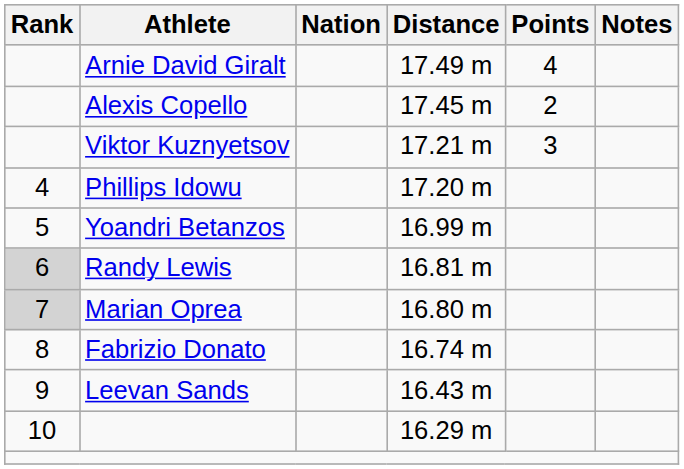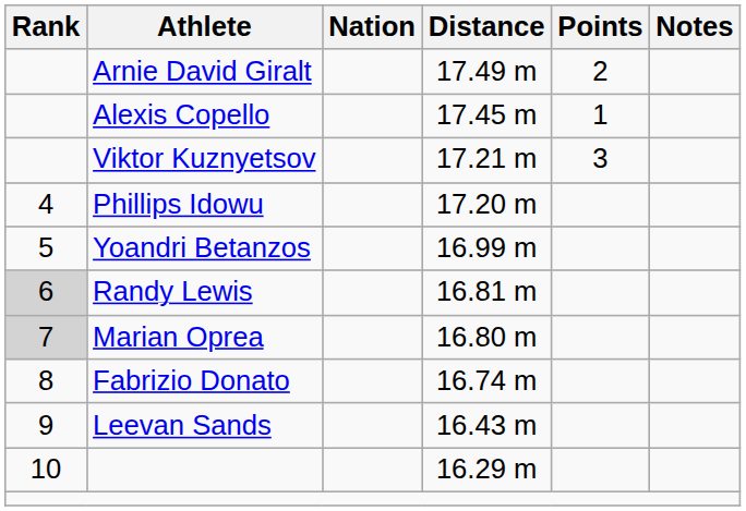 <table class="wikitable mw-datatable sortable" style="text-align:center;">
 <tr>
 <th>Rank</th>
 <th>Athlete</th>
 <th>Nation</th>
 <th>Distance</th>
 <th>Points</th>
 <th>Notes</th>
 </tr>
 <tr>
 <td></td>
 <td align=left><a href='#'>Arnie David Giralt</a></td>
 <td align=left></td>
 <td>17.49 m </td>
-<td>4</td>
+<td>2</td>
 <td></td>
 </tr>
 <tr>
 <td></td>
 <td align=left><a href='#'>Alexis Copello</a></td>
 <td align=left></td>
 <td>17.45 m </td>
-<td>2</td>
+<td>1</td>
 <td></td>
 </tr>
 <tr>
 <td></td>
 <td align=left><a href='#'>Viktor Kuznyetsov</a></td>
 <td align=left></td>
 <td>17.21 m </td>
 <td>3</td>
 <td></td>
 </tr>
 <tr>
 <td>4</td>
 <td align=left><a href='#'>Phillips Idowu</a></td>
 <td align=left></td>
 <td>17.20 m </td>
 <td></td>
 <td></td>
 </tr>
 <tr>
 <td>5</td>
 <td align=left><a href='#'>Yoandri Betanzos</a></td>
 <td align=left></td>
 <td>16.99 m </td>
 <td></td>
 <td></td>
 </tr>
 <tr>
 <td style="background: lightgrey;">6</td>
 <td align=left><a href='#'>Randy Lewis</a></td>
 <td align=left></td>
 <td>16.81 m </td>
 <td></td>
 <td></td>
 </tr>
 <tr>
 <td style="background: lightgrey;">7</td>
 <td align=left><a href='#'>Marian Oprea</a></td>
 <td align=left></td>
 <td>16.80 m </td>
 <td></td>
 <td></td>
 </tr>
 <tr>
 <td>8</td>
 <td align=left><a href='#'>Fabrizio Donato</a></td>
 <td align=left></td>
 <td>16.74 m </td>
 <td></td>
 <td></td>
 </tr>
 <tr>
 <td>9</td>
 <td align=left><a href='#'>Leevan Sands</a></td>
 <td align=left></td>
 <td>16.43 m </td>
 <td></td>
 <td></td>
 </tr>
 <tr>
 <td>10</td>
 <td align=left></td>
 <td align=left></td>
 <td>16.29 m </td>
 <td></td>
 <td></td>
 </tr>
 <tr class="sortbottom">
 <td colspan=6></td>
 </tr>
 </table>
